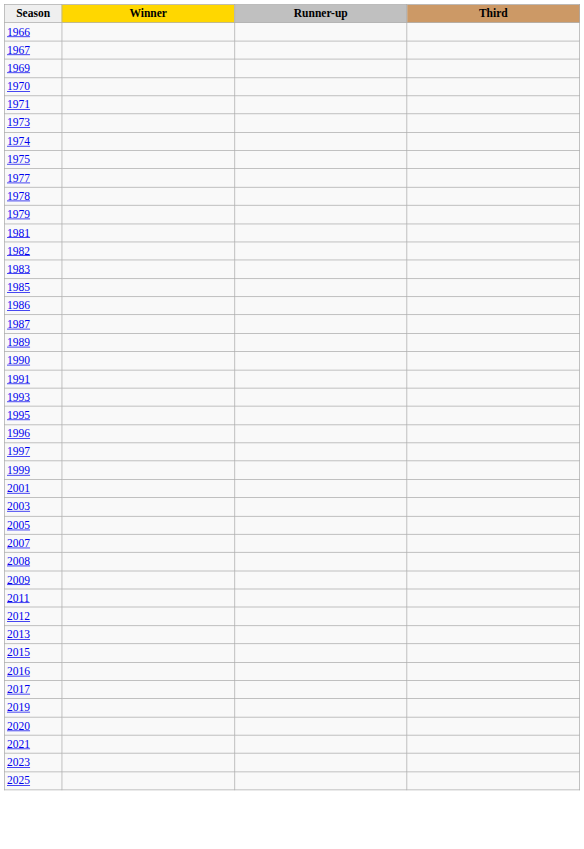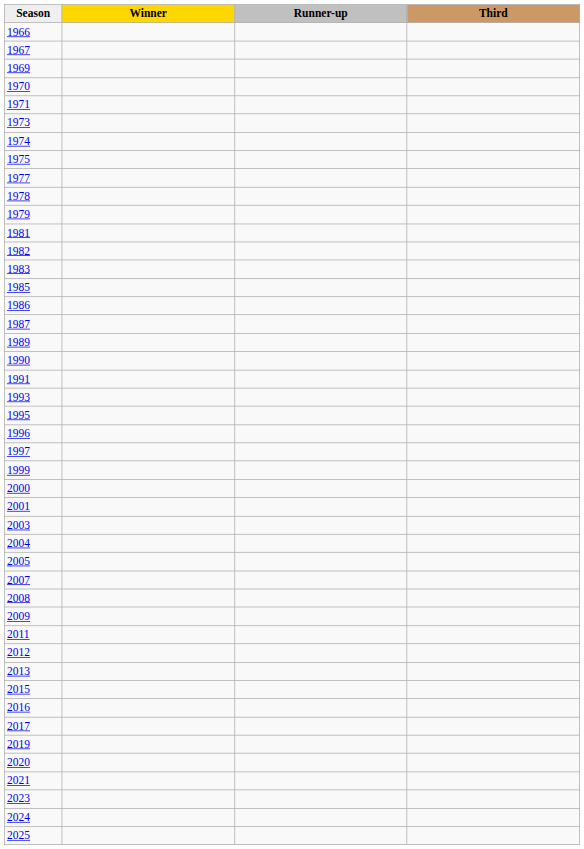 <table class="wikitable sortable" style="width:800px;">
 <tr>
 <th style="width:10%; background:#efefef;">Season</th>
 <th style="width:30%; background:gold">Winner</th>
 <th style="width:30%; background:silver">Runner-up</th>
 <th style="width:30%; background:#CC9966">Third</th>
 </tr>
 <tr>
 <td><a href='#'>1966</a></td>
 <td></td>
 <td></td>
 <td></td>
 </tr>
 <tr>
 <td><a href='#'>1967</a></td>
 <td></td>
 <td></td>
 <td></td>
 </tr>
 <tr>
 <td><a href='#'>1969</a></td>
 <td></td>
 <td></td>
 <td></td>
 </tr>
 <tr>
 <td><a href='#'>1970</a></td>
 <td></td>
 <td></td>
 <td></td>
 </tr>
 <tr>
 <td><a href='#'>1971</a></td>
 <td></td>
 <td></td>
 <td></td>
 </tr>
 <tr>
 <td><a href='#'>1973</a></td>
 <td></td>
 <td></td>
 <td></td>
 </tr>
 <tr>
 <td><a href='#'>1974</a></td>
 <td></td>
 <td></td>
 <td></td>
 </tr>
 <tr>
 <td><a href='#'>1975</a></td>
 <td></td>
 <td></td>
 <td></td>
 </tr>
 <tr>
 <td><a href='#'>1977</a></td>
 <td></td>
 <td></td>
 <td></td>
 </tr>
 <tr>
 <td><a href='#'>1978</a></td>
 <td></td>
 <td></td>
 <td></td>
 </tr>
 <tr>
 <td><a href='#'>1979</a></td>
 <td></td>
 <td></td>
 <td></td>
 </tr>
 <tr>
 <td><a href='#'>1981</a></td>
 <td></td>
 <td></td>
 <td></td>
 </tr>
 <tr>
 <td><a href='#'>1982</a></td>
 <td></td>
 <td></td>
 <td></td>
 </tr>
 <tr>
 <td><a href='#'>1983</a></td>
 <td></td>
 <td></td>
 <td></td>
 </tr>
 <tr>
 <td><a href='#'>1985</a></td>
 <td></td>
 <td></td>
 <td></td>
 </tr>
 <tr>
 <td><a href='#'>1986</a></td>
 <td></td>
 <td></td>
 <td></td>
 </tr>
 <tr>
 <td><a href='#'>1987</a></td>
 <td></td>
 <td></td>
 <td></td>
 </tr>
 <tr>
 <td><a href='#'>1989</a></td>
 <td></td>
 <td></td>
 <td></td>
 </tr>
 <tr>
 <td><a href='#'>1990</a></td>
 <td></td>
 <td></td>
 <td></td>
 </tr>
 <tr>
 <td><a href='#'>1991</a></td>
 <td></td>
 <td></td>
 <td></td>
 </tr>
 <tr>
 <td><a href='#'>1993</a></td>
 <td></td>
 <td></td>
 <td></td>
 </tr>
 <tr>
 <td><a href='#'>1995</a></td>
 <td></td>
 <td></td>
 <td></td>
 </tr>
 <tr>
 <td><a href='#'>1996</a></td>
 <td></td>
 <td></td>
 <td></td>
 </tr>
 <tr>
 <td><a href='#'>1997</a></td>
 <td></td>
 <td></td>
 <td></td>
 </tr>
 <tr>
 <td><a href='#'>1999</a></td>
 <td></td>
 <td></td>
 <td></td>
 </tr>
 <tr>
+<td><a href='#'>2000</a></td>
+<td></td>
+<td></td>
+<td></td>
+</tr>
+<tr>
 <td><a href='#'>2001</a></td>
 <td></td>
 <td></td>
 <td></td>
 </tr>
 <tr>
 <td><a href='#'>2003</a></td>
+<td></td>
+<td></td>
+<td></td>
+</tr>
+<tr>
+<td><a href='#'>2004</a></td>
 <td></td>
 <td></td>
 <td></td>
 </tr>
 <tr>
 <td><a href='#'>2005</a></td>
 <td></td>
 <td></td>
 <td></td>
 </tr>
 <tr>
 <td><a href='#'>2007</a></td>
 <td></td>
 <td></td>
 <td></td>
 </tr>
 <tr>
 <td><a href='#'>2008</a></td>
 <td></td>
 <td></td>
 <td></td>
 </tr>
 <tr>
 <td><a href='#'>2009</a></td>
 <td></td>
 <td></td>
 <td></td>
 </tr>
 <tr>
 <td><a href='#'>2011</a></td>
 <td></td>
 <td></td>
 <td></td>
 </tr>
 <tr>
 <td><a href='#'>2012</a></td>
 <td></td>
 <td></td>
 <td></td>
 </tr>
 <tr>
 <td><a href='#'>2013</a></td>
 <td></td>
 <td></td>
 <td></td>
 </tr>
 <tr>
 <td><a href='#'>2015</a></td>
 <td></td>
 <td></td>
 <td></td>
 </tr>
 <tr>
 <td><a href='#'>2016</a></td>
 <td></td>
 <td></td>
 <td></td>
 </tr>
 <tr>
 <td><a href='#'>2017</a></td>
 <td></td>
 <td></td>
 <td></td>
 </tr>
 <tr>
 <td><a href='#'>2019</a></td>
 <td></td>
 <td></td>
 <td></td>
 </tr>
 <tr>
 <td><a href='#'>2020</a></td>
 <td></td>
 <td></td>
 <td></td>
 </tr>
 <tr>
 <td><a href='#'>2021</a></td>
 <td></td>
 <td></td>
 <td></td>
 </tr>
 <tr>
 <td><a href='#'>2023</a></td>
 <td></td>
 <td></td>
 <td></td>
 </tr>
 <tr>
+<td><a href='#'>2024</a></td>
+<td></td>
+<td></td>
+<td></td>
+</tr>
+<tr>
 <td><a href='#'>2025</a></td>
 <td></td>
 <td></td>
 <td></td>
 </tr>
 </table>
